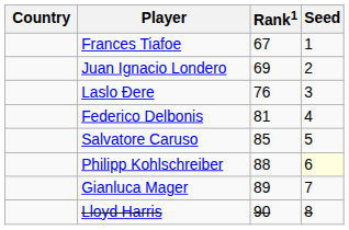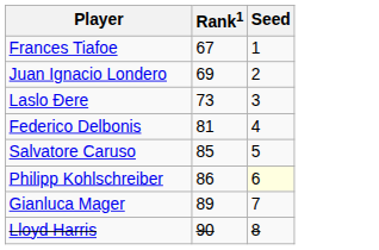 <table class="sortable wikitable">
 <tr>
-<th width="70">Country</th>
 <th width="175">Player</th>
 <th>Rank<sup>1</sup></th>
 <th>Seed</th>
 </tr>
 <tr>
-<td></td>
 <td><a href='#'>Frances Tiafoe</a></td>
 <td>67</td>
 <td>1</td>
 </tr>
 <tr>
-<td></td>
 <td><a href='#'>Juan Ignacio Londero</a></td>
 <td>69</td>
 <td>2</td>
 </tr>
 <tr>
-<td></td>
 <td><a href='#'>Laslo Đere</a></td>
-<td>76</td>
+<td>73</td>
 <td>3</td>
 </tr>
 <tr>
-<td></td>
 <td><a href='#'>Federico Delbonis</a></td>
 <td>81</td>
 <td>4</td>
 </tr>
 <tr>
-<td></td>
 <td><a href='#'>Salvatore Caruso</a></td>
 <td>85</td>
 <td>5</td>
 </tr>
 <tr>
-<td></td>
 <td><a href='#'>Philipp Kohlschreiber</a></td>
-<td>88</td>
+<td>86</td>
 <td style="background: lightyellow;">6</td>
 </tr>
 <tr>
-<td></td>
 <td><a href='#'>Gianluca Mager</a></td>
 <td>89</td>
 <td>7</td>
 </tr>
 <tr>
-<td><s></s></td>
 <td><s><a href='#'>Lloyd Harris</a></s></td>
 <td><s>90</s></td>
 <td><s>8</s></td>
 </tr>
 </table>
